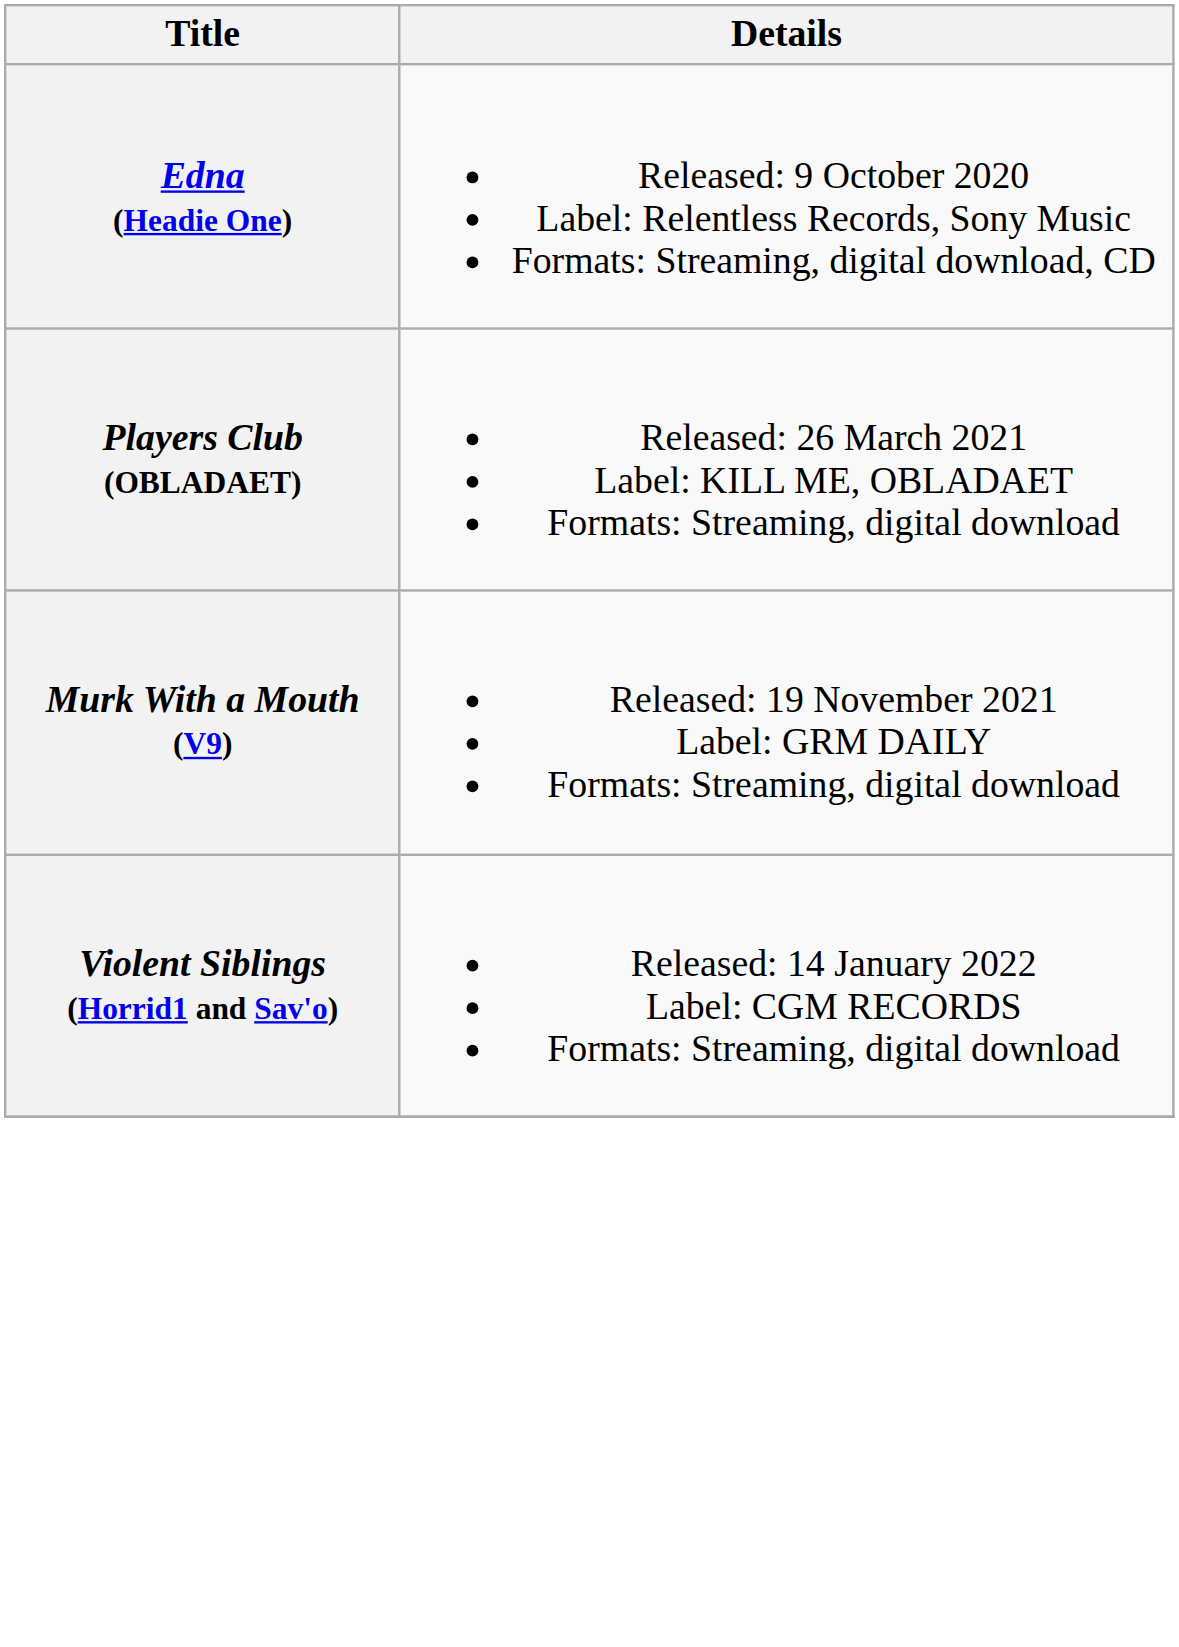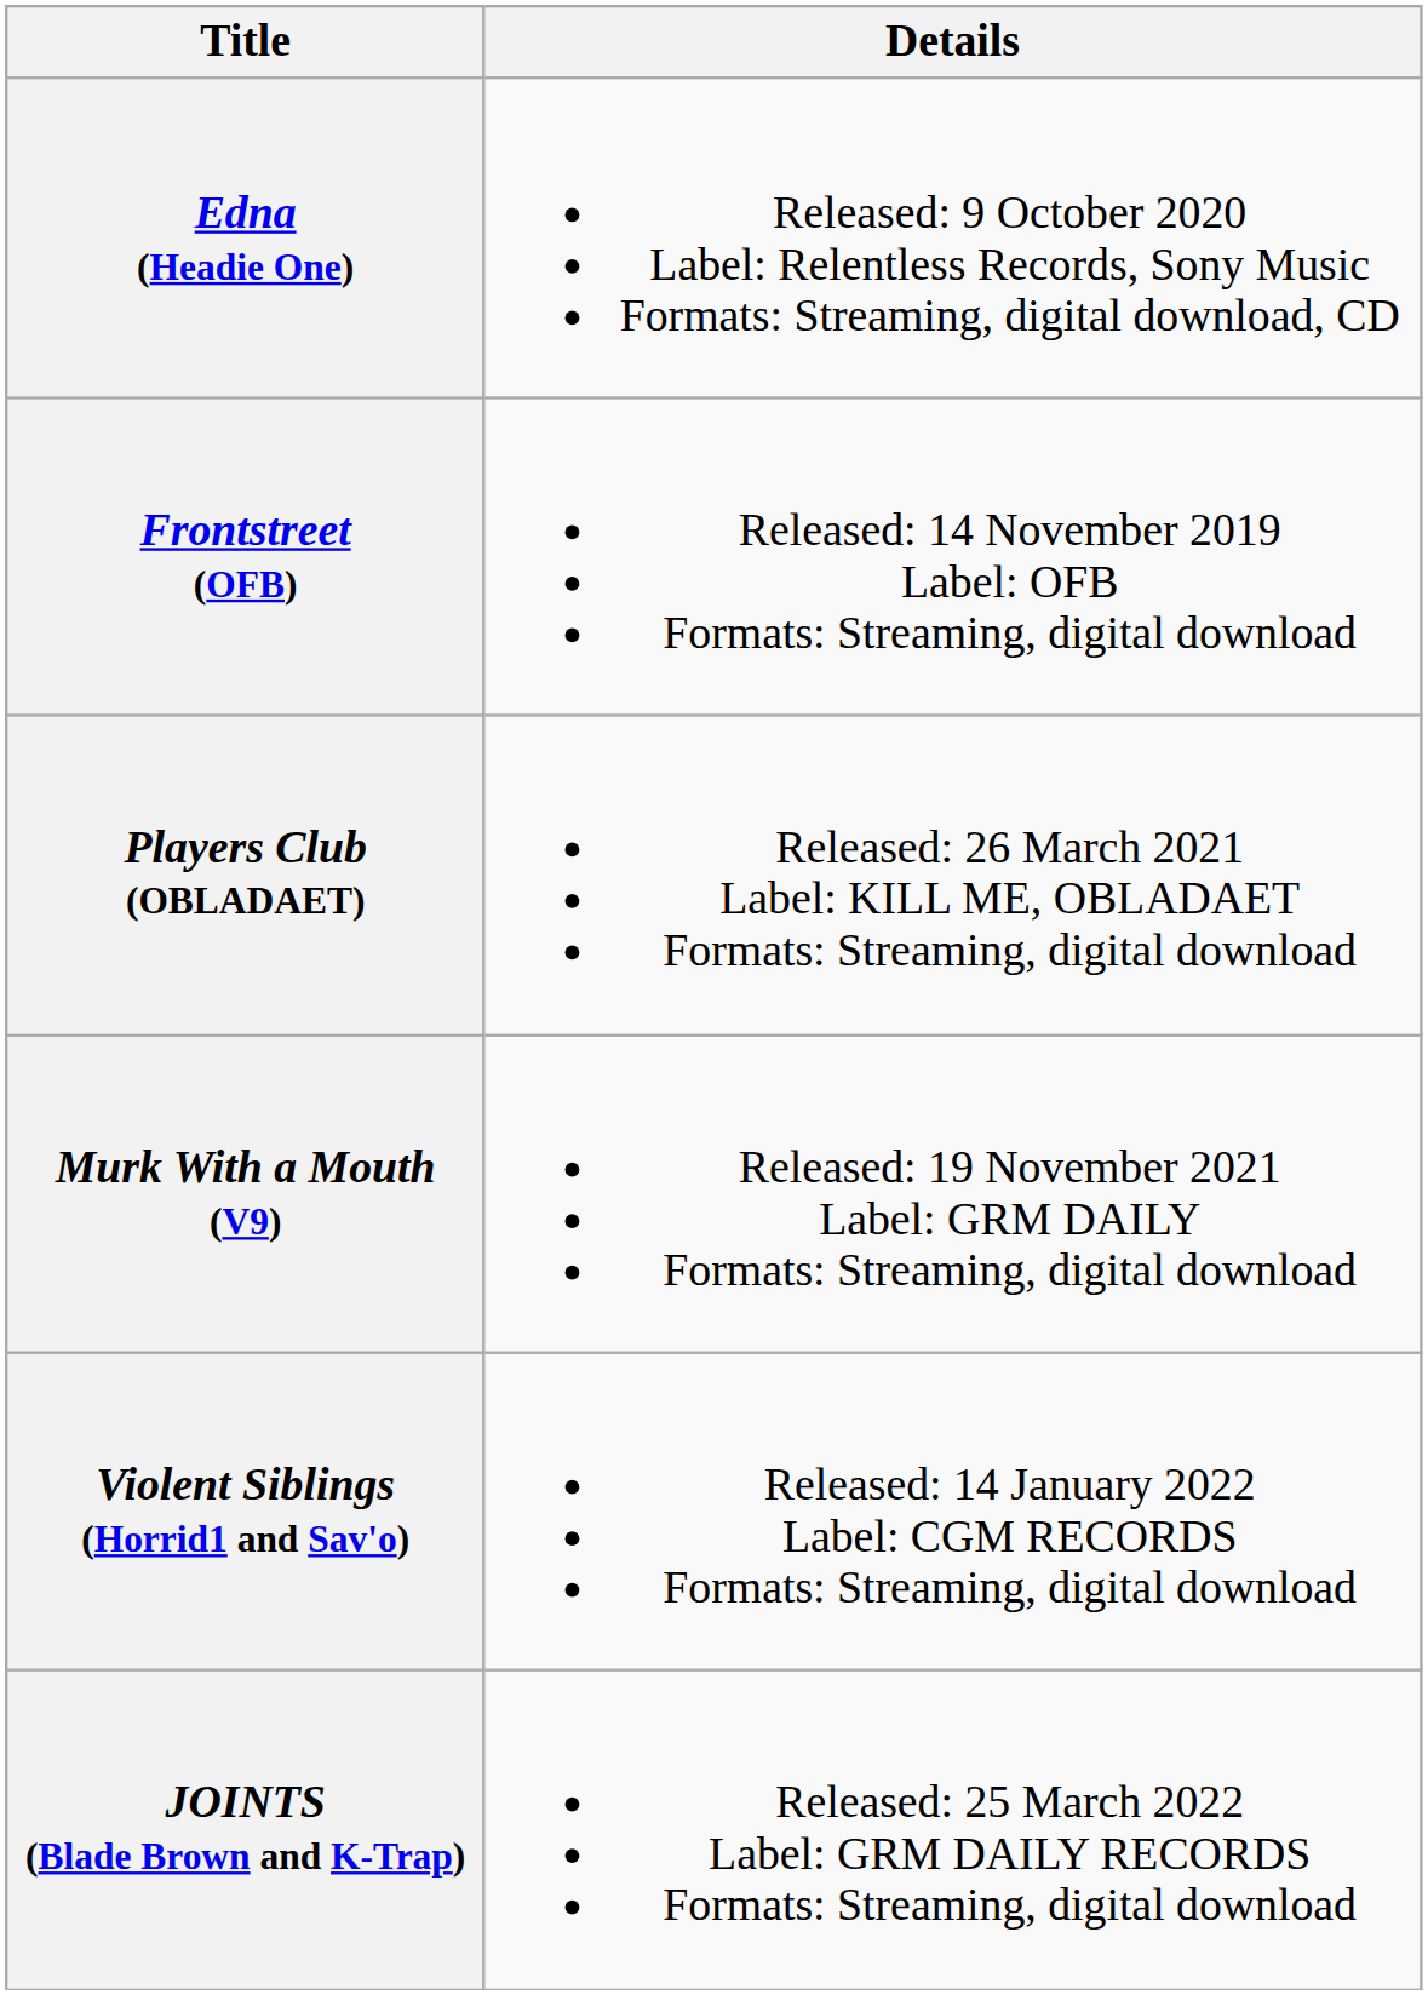 <table class="wikitable mw-collapsible plainrowheaders" style="text-align:center">
 <tr>
 <th scope="col" style="width:10em">Title</th>
 <th scope="col" style="width:20em">Details</th>
 </tr>
 <tr>
 <th scope="row"><em><a href='#'>Edna</a></em><br><small>(<a href='#'>Headie One</a>)</small></th>
 <td><br><ul><li>Released: 9 October 2020</li><li>Label: Relentless Records, Sony Music</li><li>Formats: Streaming, digital download, CD</li></ul></td>
+</tr>
+<tr>
+<th scope="row"><em><a href='#'>Frontstreet</a></em><br><small>(<a href='#'>OFB</a>)</small></th>
+<td><br><ul><li>Released: 14 November 2019</li><li>Label: OFB</li><li>Formats: Streaming, digital download</li></ul></td>
 </tr>
 <tr>
 <th scope="row"><em>Players Club</em><br><small>(OBLADAET)</small></th>
 <td><br><ul><li>Released: 26 March 2021</li><li>Label: KILL ME, OBLADAET</li><li>Formats: Streaming, digital download</li></ul></td>
 </tr>
 <tr>
 <th scope="row"><em>Murk With a Mouth</em><br><small>(<a href='#'>V9</a>)</small></th>
 <td><br><ul><li>Released: 19 November 2021</li><li>Label: GRM DAILY</li><li>Formats: Streaming, digital download</li></ul></td>
 </tr>
 <tr>
 <th scope="row"><em>Violent Siblings</em><br><small>(<a href='#'>Horrid1</a> and <a href='#'>Sav'o</a>)</small></th>
 <td><br><ul><li>Released: 14 January 2022</li><li>Label: CGM RECORDS</li><li>Formats: Streaming, digital download</li></ul></td>
 </tr>
 <tr>
+<th scope="row"><em>JOINTS</em><br><small>(<a href='#'>Blade Brown</a> and <a href='#'>K-Trap</a>)</small></th>
+<td><br><ul><li>Released: 25 March 2022</li><li>Label: GRM DAILY RECORDS</li><li>Formats: Streaming, digital download</li></ul></td>
+</tr>
+<tr>
 </tr>
 </table>
